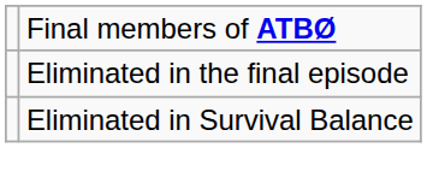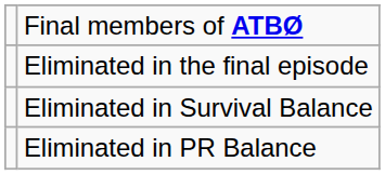 <table class="wikitable sortable toccolours" style="font-size: 85%; white-space: nowrap;">
 <tr>
 <td></td>
 <td>Final members of <strong><a href='#'>ATBØ</a></strong></td>
 </tr>
 <tr>
 <td></td>
 <td>Eliminated in the final episode</td>
 </tr>
 <tr>
 <td></td>
 <td>Eliminated in Survival Balance</td>
 </tr>
+<tr>
+<td></td>
+<td>Eliminated in PR Balance</td>
+</tr>
 </table>
